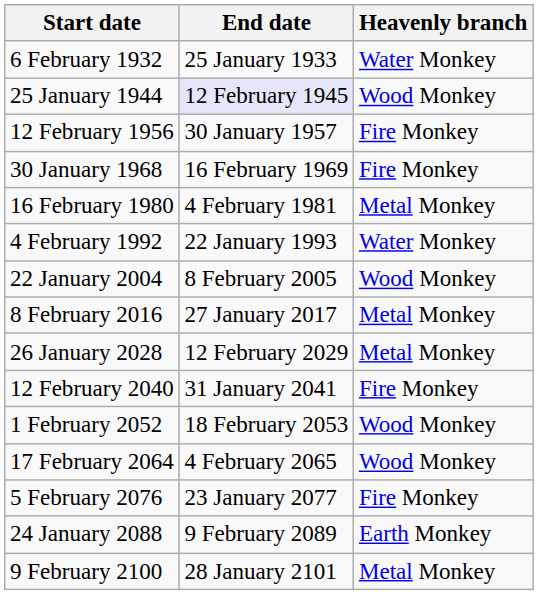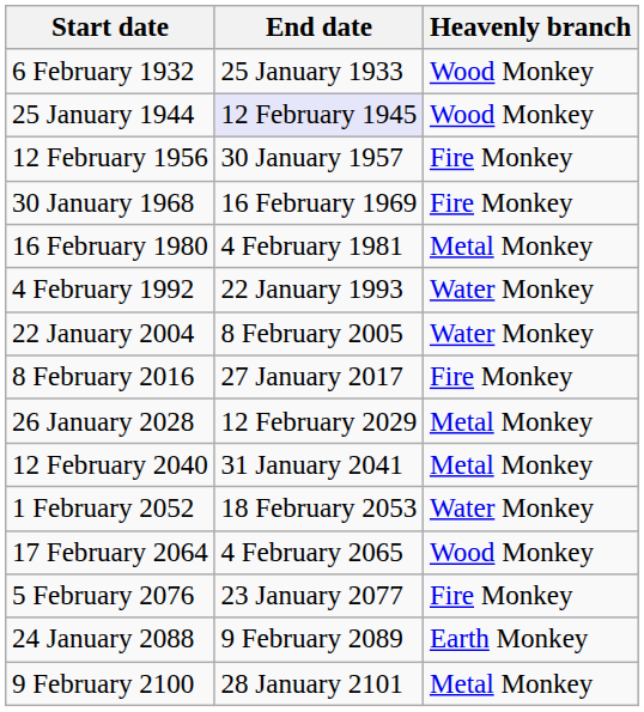 <table class="wikitable">
 <tr>
 <th>Start date</th>
 <th>End date</th>
 <th>Heavenly branch</th>
 </tr>
 <tr>
 <td>6 February 1932</td>
 <td>25 January 1933</td>
-<td><a href='#'>Water</a> Monkey</td>
+<td><a href='#'>Wood</a> Monkey</td>
 </tr>
 <tr>
 <td>25 January 1944</td>
 <td style="background: lavender;">12 February 1945</td>
 <td><a href='#'>Wood</a> Monkey</td>
 </tr>
 <tr>
 <td>12 February 1956</td>
 <td>30 January 1957</td>
 <td><a href='#'>Fire</a> Monkey</td>
 </tr>
 <tr>
 <td>30 January 1968</td>
 <td>16 February 1969</td>
 <td><a href='#'>Fire</a> Monkey</td>
 </tr>
 <tr>
 <td>16 February 1980</td>
 <td>4 February 1981</td>
 <td><a href='#'>Metal</a> Monkey</td>
 </tr>
 <tr>
 <td>4 February 1992</td>
 <td>22 January 1993</td>
 <td><a href='#'>Water</a> Monkey</td>
 </tr>
 <tr>
 <td>22 January 2004</td>
 <td>8 February 2005</td>
-<td><a href='#'>Wood</a> Monkey</td>
+<td><a href='#'>Water</a> Monkey</td>
 </tr>
 <tr>
 <td>8 February 2016</td>
 <td>27 January 2017</td>
-<td><a href='#'>Metal</a> Monkey</td>
+<td><a href='#'>Fire</a> Monkey</td>
 </tr>
 <tr>
 <td>26 January 2028</td>
 <td>12 February 2029</td>
 <td><a href='#'>Metal</a> Monkey</td>
 </tr>
 <tr>
 <td>12 February 2040</td>
 <td>31 January 2041</td>
-<td><a href='#'>Fire</a> Monkey</td>
+<td><a href='#'>Metal</a> Monkey</td>
 </tr>
 <tr>
 <td>1 February 2052</td>
 <td>18 February 2053</td>
-<td><a href='#'>Wood</a> Monkey</td>
+<td><a href='#'>Water</a> Monkey</td>
 </tr>
 <tr>
 <td>17 February 2064</td>
 <td>4 February 2065</td>
 <td><a href='#'>Wood</a> Monkey</td>
 </tr>
 <tr>
 <td>5 February 2076</td>
 <td>23 January 2077</td>
 <td><a href='#'>Fire</a> Monkey</td>
 </tr>
 <tr>
 <td>24 January 2088</td>
 <td>9 February 2089</td>
 <td><a href='#'>Earth</a> Monkey</td>
 </tr>
 <tr>
 <td>9 February 2100</td>
 <td>28 January 2101</td>
 <td><a href='#'>Metal</a> Monkey</td>
 </tr>
 </table>
